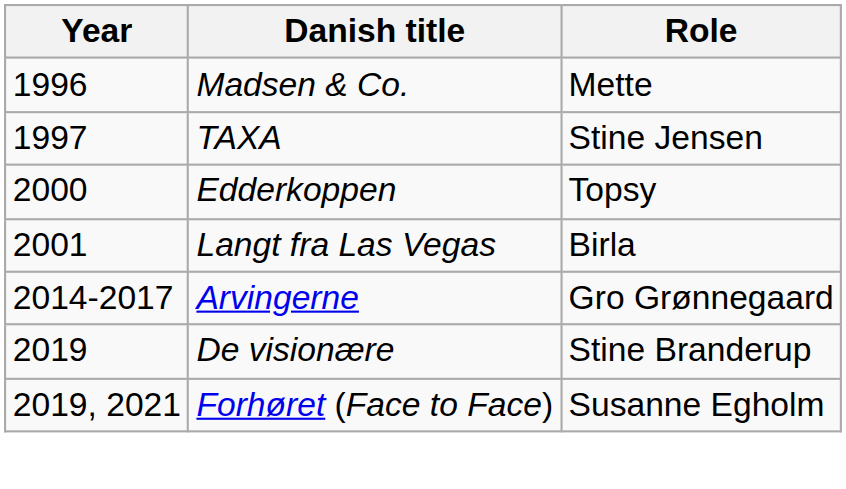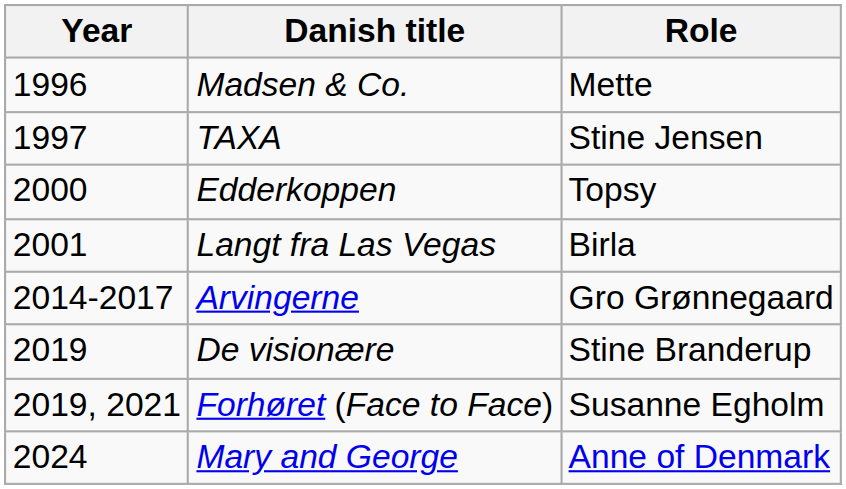 <table class="wikitable sortable">
 <tr>
 <th>Year</th>
 <th>Danish title</th>
 <th>Role</th>
 </tr>
 <tr>
 <td>1996</td>
 <td><em>Madsen & Co.</em></td>
 <td>Mette</td>
 </tr>
 <tr>
 <td>1997</td>
 <td><em>TAXA</em></td>
 <td>Stine Jensen</td>
 </tr>
 <tr>
 <td>2000</td>
 <td><em>Edderkoppen</em></td>
 <td>Topsy</td>
 </tr>
 <tr>
 <td>2001</td>
 <td><em>Langt fra Las Vegas</em></td>
 <td>Birla</td>
 </tr>
 <tr>
 <td>2014-2017</td>
 <td><em><a href='#'>Arvingerne</a></em></td>
 <td>Gro Grønnegaard</td>
 </tr>
 <tr>
 <td>2019</td>
 <td><em>De visionære</em></td>
 <td>Stine Branderup</td>
 </tr>
 <tr>
 <td>2019, 2021</td>
 <td><em><a href='#'>Forhøret</a></em> (<em>Face to Face</em>)</td>
 <td>Susanne Egholm</td>
 </tr>
+<tr>
+<td>2024</td>
+<td><em><a href='#'>Mary and George</a></em></td>
+<td><a href='#'>Anne of Denmark</a></td>
+</tr>
 </table>
